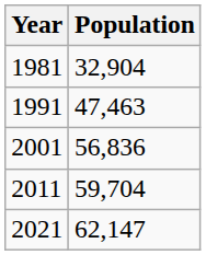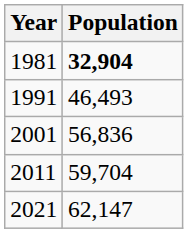 <table class="wikitable">
 <tr>
 <th>Year</th>
 <th>Population</th>
 </tr>
 <tr>
 <td>1981</td>
-<td>32,904</td>
+<td><strong>32,904</strong></td>
 </tr>
 <tr>
 <td>1991</td>
-<td>47,463</td>
+<td>46,493</td>
 </tr>
 <tr>
 <td>2001</td>
 <td>56,836</td>
 </tr>
 <tr>
 <td>2011</td>
 <td>59,704</td>
 </tr>
 <tr>
 <td>2021</td>
 <td>62,147</td>
 </tr>
 </table>
